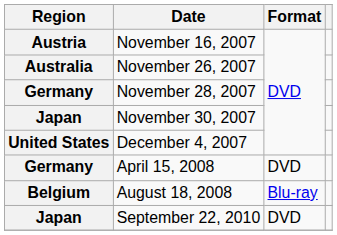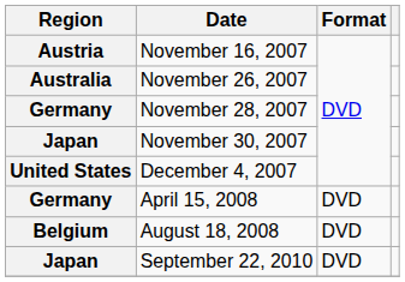 <table class="wikitable sortable plainrowheaders">
 <tr>
 <th scope="col">Region</th>
 <th scope="col">Date</th>
 <th scope="col">Format</th>
 <th scope="col"></th>
 </tr>
 <tr>
 <th scope="row">Austria</th>
 <td>November 16, 2007</td>
 <td rowspan="5"><a href='#'>DVD</a></td>
 <td align="center"></td>
 </tr>
 <tr>
 <th scope="row">Australia</th>
 <td>November 26, 2007</td>
 <td align="center"></td>
 </tr>
 <tr>
 <th scope="row">Germany</th>
 <td>November 28, 2007</td>
 <td align="center"></td>
 </tr>
 <tr>
 <th scope="row">Japan</th>
 <td>November 30, 2007</td>
 <td align="center"></td>
 </tr>
 <tr>
 <th scope="row">United States</th>
 <td>December 4, 2007</td>
 <td align="center"></td>
 </tr>
 <tr>
 <th scope="row">Germany</th>
 <td>April 15, 2008</td>
 <td>DVD</td>
 <td align="center"></td>
 </tr>
 <tr>
 <th scope="row">Belgium</th>
 <td>August 18, 2008</td>
-<td><a href='#'>Blu-ray</a></td>
+<td>DVD</td>
 <td align="center"></td>
 </tr>
 <tr>
 <th scope="row">Japan</th>
 <td>September 22, 2010</td>
 <td>DVD</td>
 <td align="center"></td>
 </tr>
 <tr>
 </tr>
 </table>
